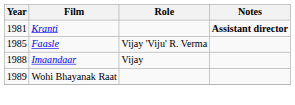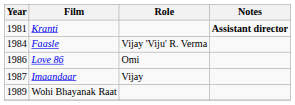 <table class="wikitable">
 <tr>
 <th>Year</th>
 <th>Film</th>
 <th>Role</th>
 <th>Notes</th>
 </tr>
 <tr>
 <td>1981</td>
 <td><em><a href='#'>Kranti</a></em></td>
 <td></td>
 <td><strong>Assistant director</strong></td>
 </tr>
 <tr>
-<td>1985</td>
+<td>1984</td>
 <td><em><a href='#'>Faasle</a></em></td>
 <td>Vijay 'Viju' R. Verma</td>
 <td></td>
 </tr>
 <tr>
-<td>1988</td>
+<td>1986</td>
+<td><em><a href='#'>Love 86</a></em></td>
+<td>Omi</td>
+<td></td>
+</tr>
+<tr>
+<td>1987</td>
 <td><em><a href='#'>Imaandaar</a></em></td>
 <td>Vijay</td>
 <td></td>
 </tr>
 <tr>
 <td>1989</td>
 <td>Wohi Bhayanak Raat</td>
 <td></td>
 <td></td>
 </tr>
 <tr>
 </tr>
 </table>
